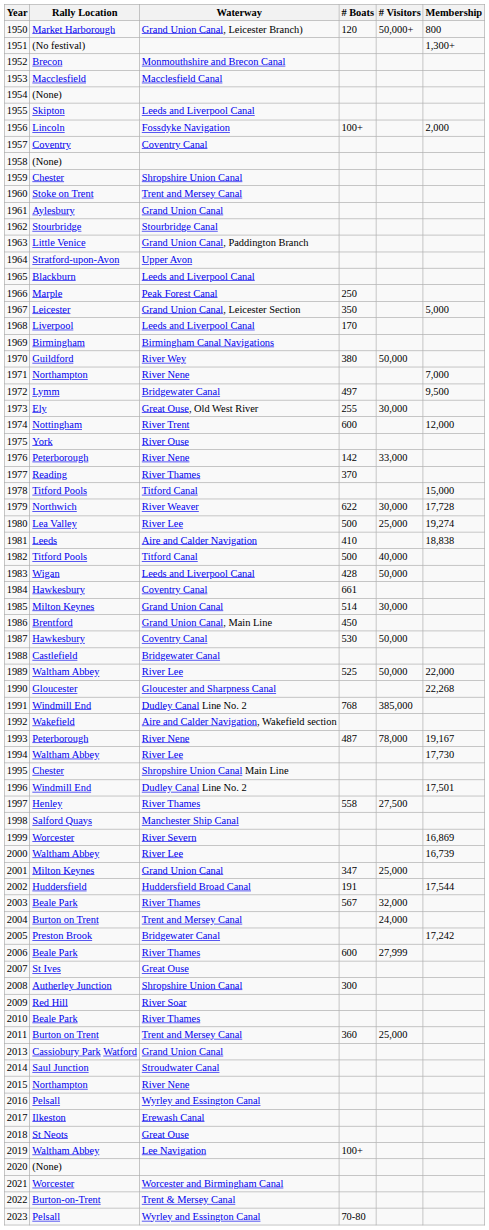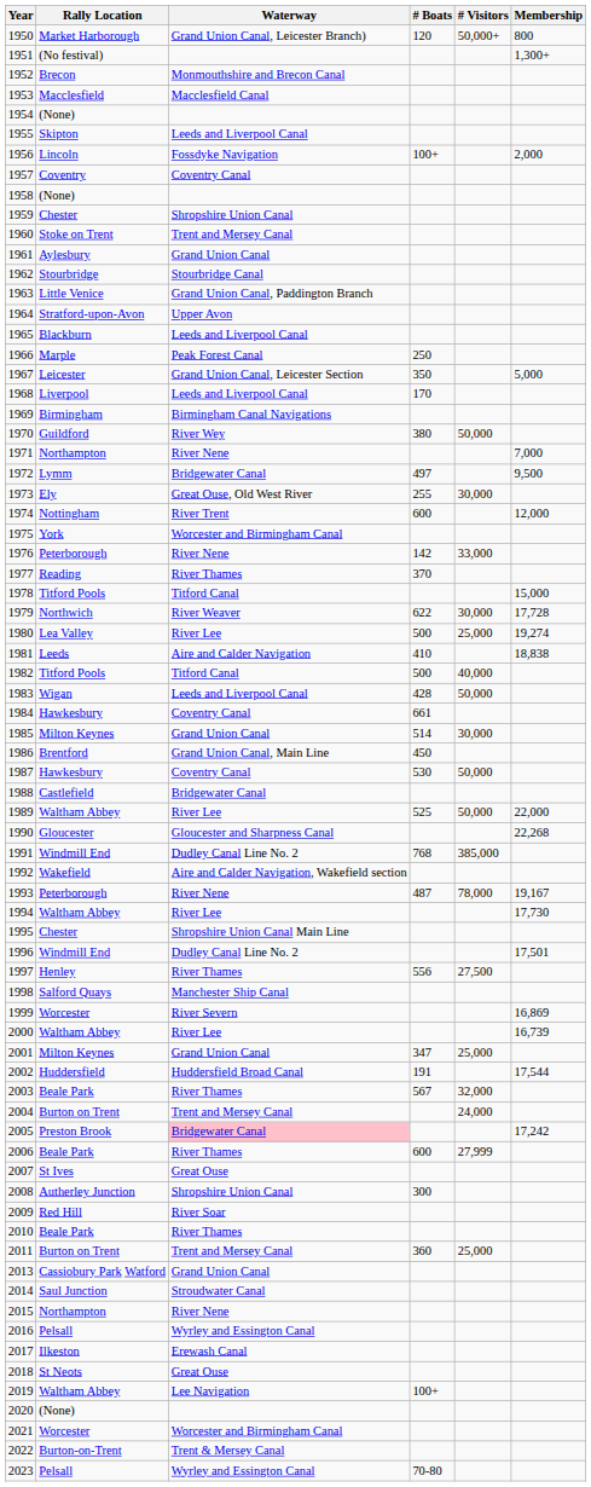 <table class="wikitable">
 <tr>
 <th>Year</th>
 <th>Rally Location</th>
 <th>Waterway</th>
 <th># Boats</th>
 <th># Visitors</th>
 <th>Membership</th>
 </tr>
 <tr>
 <td>1950</td>
 <td><a href='#'>Market Harborough</a></td>
 <td><a href='#'>Grand Union Canal</a>, Leicester Branch)</td>
 <td>120</td>
 <td>50,000+</td>
 <td>800</td>
 </tr>
 <tr>
 <td>1951</td>
 <td>(No festival)</td>
 <td></td>
 <td></td>
 <td></td>
 <td>1,300+</td>
 </tr>
 <tr>
 <td>1952</td>
 <td><a href='#'>Brecon</a></td>
 <td><a href='#'>Monmouthshire and Brecon Canal</a></td>
 <td></td>
 <td></td>
 <td></td>
 </tr>
 <tr>
 <td>1953</td>
 <td><a href='#'>Macclesfield</a></td>
 <td><a href='#'>Macclesfield Canal</a></td>
 <td></td>
 <td></td>
 <td></td>
 </tr>
 <tr>
 <td>1954</td>
 <td>(None)</td>
 <td></td>
 <td></td>
 <td></td>
 <td></td>
 </tr>
 <tr>
 <td>1955</td>
 <td><a href='#'>Skipton</a></td>
 <td><a href='#'>Leeds and Liverpool Canal</a></td>
 <td></td>
 <td></td>
 <td></td>
 </tr>
 <tr>
 <td>1956</td>
 <td><a href='#'>Lincoln</a></td>
 <td><a href='#'>Fossdyke Navigation</a></td>
 <td>100+</td>
 <td></td>
 <td>2,000</td>
 </tr>
 <tr>
 <td>1957</td>
 <td><a href='#'>Coventry</a></td>
 <td><a href='#'>Coventry Canal</a></td>
 <td></td>
 <td></td>
 <td></td>
 </tr>
 <tr>
 <td>1958</td>
 <td>(None)</td>
 <td></td>
 <td></td>
 <td></td>
 <td></td>
 </tr>
 <tr>
 <td>1959</td>
 <td><a href='#'>Chester</a></td>
 <td><a href='#'>Shropshire Union Canal</a></td>
 <td></td>
 <td></td>
 <td></td>
 </tr>
 <tr>
 <td>1960</td>
 <td><a href='#'>Stoke on Trent</a></td>
 <td><a href='#'>Trent and Mersey Canal</a></td>
 <td></td>
 <td></td>
 <td></td>
 </tr>
 <tr>
 <td>1961</td>
 <td><a href='#'>Aylesbury</a></td>
 <td><a href='#'>Grand Union Canal</a></td>
 <td></td>
 <td></td>
 <td></td>
 </tr>
 <tr>
 <td>1962</td>
 <td><a href='#'>Stourbridge</a></td>
 <td><a href='#'>Stourbridge Canal</a></td>
 <td></td>
 <td></td>
 <td></td>
 </tr>
 <tr>
 <td>1963</td>
 <td><a href='#'>Little Venice</a></td>
 <td><a href='#'>Grand Union Canal</a>, Paddington Branch</td>
 <td></td>
 <td></td>
 <td></td>
 </tr>
 <tr>
 <td>1964</td>
 <td><a href='#'>Stratford-upon-Avon</a></td>
 <td><a href='#'>Upper Avon</a></td>
 <td></td>
 <td></td>
 <td></td>
 </tr>
 <tr>
 <td>1965</td>
 <td><a href='#'>Blackburn</a></td>
 <td><a href='#'>Leeds and Liverpool Canal</a></td>
 <td></td>
 <td></td>
 <td></td>
 </tr>
 <tr>
 <td>1966</td>
 <td><a href='#'>Marple</a></td>
 <td><a href='#'>Peak Forest Canal</a></td>
 <td>250</td>
 <td></td>
 <td></td>
 </tr>
 <tr>
 <td>1967</td>
 <td><a href='#'>Leicester</a></td>
 <td><a href='#'>Grand Union Canal</a>, Leicester Section</td>
 <td>350</td>
 <td></td>
 <td>5,000</td>
 </tr>
 <tr>
 <td>1968</td>
 <td><a href='#'>Liverpool</a></td>
 <td><a href='#'>Leeds and Liverpool Canal</a></td>
 <td>170</td>
 <td></td>
 <td></td>
 </tr>
 <tr>
 <td>1969</td>
 <td><a href='#'>Birmingham</a></td>
 <td><a href='#'>Birmingham Canal Navigations</a></td>
 <td></td>
 <td></td>
 <td></td>
 </tr>
 <tr>
 <td>1970</td>
 <td><a href='#'>Guildford</a></td>
 <td><a href='#'>River Wey</a></td>
 <td>380</td>
 <td>50,000</td>
 <td></td>
 </tr>
 <tr>
 <td>1971</td>
 <td><a href='#'>Northampton</a></td>
 <td><a href='#'>River Nene</a></td>
 <td></td>
 <td></td>
 <td>7,000</td>
 </tr>
 <tr>
 <td>1972</td>
 <td><a href='#'>Lymm</a></td>
 <td><a href='#'>Bridgewater Canal</a></td>
 <td>497</td>
 <td></td>
 <td>9,500</td>
 </tr>
 <tr>
 <td>1973</td>
 <td><a href='#'>Ely</a></td>
 <td><a href='#'>Great Ouse</a>, Old West River</td>
 <td>255</td>
 <td>30,000</td>
 <td></td>
 </tr>
 <tr>
 <td>1974</td>
 <td><a href='#'>Nottingham</a></td>
 <td><a href='#'>River Trent</a></td>
 <td>600</td>
 <td></td>
 <td>12,000</td>
 </tr>
 <tr>
 <td>1975</td>
 <td><a href='#'>York</a></td>
-<td><a href='#'>River Ouse</a></td>
+<td><a href='#'>Worcester and Birmingham Canal</a></td>
 <td></td>
 <td></td>
 <td></td>
 </tr>
 <tr>
 <td>1976</td>
 <td><a href='#'>Peterborough</a></td>
 <td><a href='#'>River Nene</a></td>
 <td>142</td>
 <td>33,000</td>
 <td></td>
 </tr>
 <tr>
 <td>1977</td>
 <td><a href='#'>Reading</a></td>
 <td><a href='#'>River Thames</a></td>
 <td>370</td>
 <td></td>
 <td></td>
 </tr>
 <tr>
 <td>1978</td>
 <td><a href='#'>Titford Pools</a></td>
 <td><a href='#'>Titford Canal</a></td>
 <td></td>
 <td></td>
 <td>15,000</td>
 </tr>
 <tr>
 <td>1979</td>
 <td><a href='#'>Northwich</a></td>
 <td><a href='#'>River Weaver</a></td>
 <td>622</td>
 <td>30,000</td>
 <td>17,728</td>
 </tr>
 <tr>
 <td>1980</td>
 <td><a href='#'>Lea Valley</a></td>
 <td><a href='#'>River Lee</a></td>
 <td>500</td>
 <td>25,000</td>
 <td>19,274</td>
 </tr>
 <tr>
 <td>1981</td>
 <td><a href='#'>Leeds</a></td>
 <td><a href='#'>Aire and Calder Navigation</a></td>
 <td>410</td>
 <td></td>
 <td>18,838</td>
 </tr>
 <tr>
 <td>1982</td>
 <td><a href='#'>Titford Pools</a></td>
 <td><a href='#'>Titford Canal</a></td>
 <td>500</td>
 <td>40,000</td>
 <td></td>
 </tr>
 <tr>
 <td>1983</td>
 <td><a href='#'>Wigan</a></td>
 <td><a href='#'>Leeds and Liverpool Canal</a></td>
 <td>428</td>
 <td>50,000</td>
 <td></td>
 </tr>
 <tr>
 <td>1984</td>
 <td><a href='#'>Hawkesbury</a></td>
 <td><a href='#'>Coventry Canal</a></td>
 <td>661</td>
 <td></td>
 <td></td>
 </tr>
 <tr>
 <td>1985</td>
 <td><a href='#'>Milton Keynes</a></td>
 <td><a href='#'>Grand Union Canal</a></td>
 <td>514</td>
 <td>30,000</td>
 <td></td>
 </tr>
 <tr>
 <td>1986</td>
 <td><a href='#'>Brentford</a></td>
 <td><a href='#'>Grand Union Canal</a>, Main Line</td>
 <td>450</td>
 <td></td>
 <td></td>
 </tr>
 <tr>
 <td>1987</td>
 <td><a href='#'>Hawkesbury</a></td>
 <td><a href='#'>Coventry Canal</a></td>
 <td>530</td>
 <td>50,000</td>
 <td></td>
 </tr>
 <tr>
 <td>1988</td>
 <td><a href='#'>Castlefield</a></td>
 <td><a href='#'>Bridgewater Canal</a></td>
 <td></td>
 <td></td>
 <td></td>
 </tr>
 <tr>
 <td>1989</td>
 <td><a href='#'>Waltham Abbey</a></td>
 <td><a href='#'>River Lee</a></td>
 <td>525</td>
 <td>50,000</td>
 <td>22,000</td>
 </tr>
 <tr>
 <td>1990</td>
 <td><a href='#'>Gloucester</a></td>
 <td><a href='#'>Gloucester and Sharpness Canal</a></td>
 <td></td>
 <td></td>
 <td>22,268</td>
 </tr>
 <tr>
 <td>1991</td>
 <td><a href='#'>Windmill End</a></td>
 <td><a href='#'>Dudley Canal</a> Line No. 2</td>
 <td>768</td>
 <td>385,000</td>
 <td></td>
 </tr>
 <tr>
 <td>1992</td>
 <td><a href='#'>Wakefield</a></td>
 <td><a href='#'>Aire and Calder Navigation</a>, Wakefield section</td>
 <td></td>
 <td></td>
 <td></td>
 </tr>
 <tr>
 <td>1993</td>
 <td><a href='#'>Peterborough</a></td>
 <td><a href='#'>River Nene</a></td>
 <td>487</td>
 <td>78,000</td>
 <td>19,167</td>
 </tr>
 <tr>
 <td>1994</td>
 <td><a href='#'>Waltham Abbey</a></td>
 <td><a href='#'>River Lee</a></td>
 <td></td>
 <td></td>
 <td>17,730</td>
 </tr>
 <tr>
 <td>1995</td>
 <td><a href='#'>Chester</a></td>
 <td><a href='#'>Shropshire Union Canal</a> Main Line</td>
 <td></td>
 <td></td>
 <td></td>
 </tr>
 <tr>
 <td>1996</td>
 <td><a href='#'>Windmill End</a></td>
 <td><a href='#'>Dudley Canal</a> Line No. 2</td>
 <td></td>
 <td></td>
 <td>17,501</td>
 </tr>
 <tr>
 <td>1997</td>
 <td><a href='#'>Henley</a></td>
 <td><a href='#'>River Thames</a></td>
-<td>558</td>
+<td>556</td>
 <td>27,500</td>
 <td></td>
 </tr>
 <tr>
 <td>1998</td>
 <td><a href='#'>Salford Quays</a></td>
 <td><a href='#'>Manchester Ship Canal</a></td>
 <td></td>
 <td></td>
 <td></td>
 </tr>
 <tr>
 <td>1999</td>
 <td><a href='#'>Worcester</a></td>
 <td><a href='#'>River Severn</a></td>
 <td></td>
 <td></td>
 <td>16,869</td>
 </tr>
 <tr>
 <td>2000</td>
 <td><a href='#'>Waltham Abbey</a></td>
 <td><a href='#'>River Lee</a></td>
 <td></td>
 <td></td>
 <td>16,739</td>
 </tr>
 <tr>
 <td>2001</td>
 <td><a href='#'>Milton Keynes</a></td>
 <td><a href='#'>Grand Union Canal</a></td>
 <td>347</td>
 <td>25,000</td>
 <td></td>
 </tr>
 <tr>
 <td>2002</td>
 <td><a href='#'>Huddersfield</a></td>
 <td><a href='#'>Huddersfield Broad Canal</a></td>
 <td>191</td>
 <td></td>
 <td>17,544</td>
 </tr>
 <tr>
 <td>2003</td>
 <td><a href='#'>Beale Park</a></td>
 <td><a href='#'>River Thames</a></td>
 <td>567</td>
 <td>32,000</td>
 <td></td>
 </tr>
 <tr>
 <td>2004</td>
 <td><a href='#'>Burton on Trent</a></td>
 <td><a href='#'>Trent and Mersey Canal</a></td>
 <td></td>
 <td>24,000</td>
 <td></td>
 </tr>
 <tr>
 <td>2005</td>
 <td><a href='#'>Preston Brook</a></td>
-<td><a href='#'>Bridgewater Canal</a></td>
+<td style="background: pink;"><a href='#'>Bridgewater Canal</a></td>
 <td></td>
 <td></td>
 <td>17,242</td>
 </tr>
 <tr>
 <td>2006</td>
 <td><a href='#'>Beale Park</a></td>
 <td><a href='#'>River Thames</a></td>
 <td>600</td>
 <td>27,999</td>
 <td></td>
 </tr>
 <tr>
 <td>2007</td>
 <td><a href='#'>St Ives</a></td>
 <td><a href='#'>Great Ouse</a></td>
 <td></td>
 <td></td>
 <td></td>
 </tr>
 <tr>
 <td>2008</td>
 <td><a href='#'>Autherley Junction</a></td>
 <td><a href='#'>Shropshire Union Canal</a></td>
 <td>300</td>
 <td></td>
 <td></td>
 </tr>
 <tr>
 <td>2009</td>
 <td><a href='#'>Red Hill</a></td>
 <td><a href='#'>River Soar</a></td>
 <td></td>
 <td></td>
 <td></td>
 </tr>
 <tr>
 <td>2010</td>
 <td><a href='#'>Beale Park</a></td>
 <td><a href='#'>River Thames</a></td>
 <td></td>
 <td></td>
 <td></td>
 </tr>
 <tr>
 <td>2011</td>
 <td><a href='#'>Burton on Trent</a></td>
 <td><a href='#'>Trent and Mersey Canal</a></td>
 <td>360</td>
 <td>25,000</td>
 <td></td>
 </tr>
 <tr>
 <td>2013</td>
 <td><a href='#'>Cassiobury Park</a> <a href='#'>Watford</a></td>
 <td><a href='#'>Grand Union Canal</a></td>
 <td></td>
 <td></td>
 <td></td>
 </tr>
 <tr>
 <td>2014</td>
 <td><a href='#'>Saul Junction</a></td>
 <td><a href='#'>Stroudwater Canal</a></td>
 <td></td>
 <td></td>
 <td></td>
 </tr>
 <tr>
 <td>2015</td>
 <td><a href='#'>Northampton</a></td>
 <td><a href='#'>River Nene</a></td>
 <td></td>
 <td></td>
 <td></td>
 </tr>
 <tr>
 <td>2016</td>
 <td><a href='#'>Pelsall</a></td>
 <td><a href='#'>Wyrley and Essington Canal</a></td>
 <td></td>
 <td></td>
 <td></td>
 </tr>
 <tr>
 <td>2017</td>
 <td><a href='#'>Ilkeston</a></td>
 <td><a href='#'>Erewash Canal</a></td>
 <td></td>
 <td></td>
 <td></td>
 </tr>
 <tr>
 <td>2018</td>
 <td><a href='#'>St Neots</a></td>
 <td><a href='#'>Great Ouse</a></td>
 <td></td>
 <td></td>
 <td></td>
 </tr>
 <tr>
 <td>2019</td>
 <td><a href='#'>Waltham Abbey</a></td>
 <td><a href='#'>Lee Navigation</a></td>
 <td>100+</td>
 <td></td>
 <td></td>
 </tr>
 <tr>
 <td>2020</td>
 <td>(None)</td>
 <td></td>
 <td></td>
 <td></td>
 <td></td>
 </tr>
 <tr>
 <td>2021</td>
 <td><a href='#'>Worcester</a></td>
 <td><a href='#'>Worcester and Birmingham Canal</a></td>
 <td></td>
 <td></td>
 <td></td>
 </tr>
 <tr>
 <td>2022</td>
 <td><a href='#'>Burton-on-Trent</a></td>
 <td><a href='#'>Trent & Mersey Canal</a></td>
 <td></td>
 <td></td>
 <td></td>
 </tr>
 <tr>
 <td>2023</td>
 <td><a href='#'>Pelsall</a></td>
 <td><a href='#'>Wyrley and Essington Canal</a></td>
 <td>70-80</td>
 <td></td>
 <td></td>
 </tr>
 </table>
